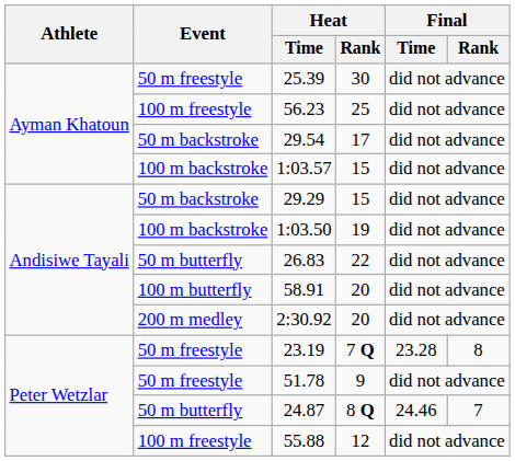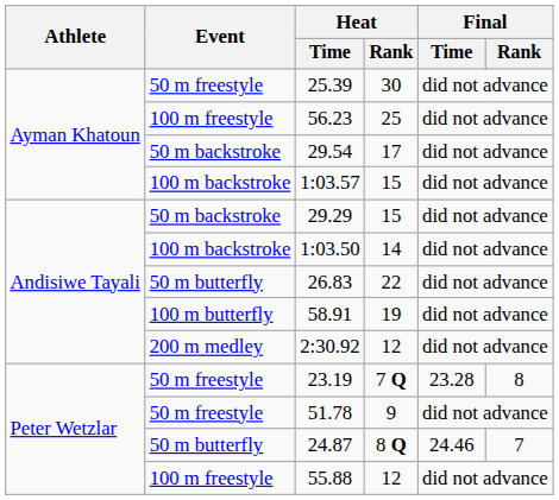 <table class="wikitable" style="text-align:center; font-size:90%">
 <tr>
 <th rowspan="2">Athlete</th>
 <th rowspan="2">Event</th>
 <th colspan="2">Heat</th>
 <th colspan="2">Final</th>
 </tr>
 <tr style="font-size:95%">
 <th>Time</th>
 <th>Rank</th>
 <th>Time</th>
 <th>Rank</th>
 </tr>
 <tr>
 <td align=left rowspan=4><a href='#'>Ayman Khatoun</a></td>
 <td align=left><a href='#'>50 m freestyle</a></td>
 <td>25.39</td>
 <td>30</td>
 <td colspan=2>did not advance</td>
 </tr>
 <tr>
 <td align=left><a href='#'>100 m freestyle</a></td>
 <td>56.23</td>
 <td>25</td>
 <td colspan=2>did not advance</td>
 </tr>
 <tr>
 <td align=left><a href='#'>50 m backstroke</a></td>
 <td>29.54</td>
 <td>17</td>
 <td colspan=2>did not advance</td>
 </tr>
 <tr>
 <td align=left><a href='#'>100 m backstroke</a></td>
 <td>1:03.57</td>
 <td>15</td>
 <td colspan=2>did not advance</td>
 </tr>
 <tr>
 <td align=left rowspan=5><a href='#'>Andisiwe Tayali</a></td>
 <td align=left><a href='#'>50 m backstroke</a></td>
 <td>29.29</td>
 <td>15</td>
 <td colspan=2>did not advance</td>
 </tr>
 <tr>
 <td align=left><a href='#'>100 m backstroke</a></td>
 <td>1:03.50</td>
-<td>19</td>
+<td>14</td>
 <td colspan=2>did not advance</td>
 </tr>
 <tr>
 <td align=left><a href='#'>50 m butterfly</a></td>
 <td>26.83</td>
 <td>22</td>
 <td colspan=2>did not advance</td>
 </tr>
 <tr>
 <td align=left><a href='#'>100 m butterfly</a></td>
 <td>58.91</td>
-<td>20</td>
+<td>19</td>
 <td colspan=2>did not advance</td>
 </tr>
 <tr>
 <td align=left><a href='#'>200 m medley</a></td>
 <td>2:30.92</td>
-<td>20</td>
+<td>12</td>
 <td colspan=2>did not advance</td>
 </tr>
 <tr>
 <td align=left rowspan=4><a href='#'>Peter Wetzlar</a></td>
 <td align=left><a href='#'>50 m freestyle</a></td>
 <td>23.19</td>
 <td>7 <strong>Q</strong></td>
 <td>23.28</td>
 <td>8</td>
 </tr>
 <tr>
 <td align=left><a href='#'>50 m freestyle</a></td>
 <td>51.78</td>
 <td>9</td>
 <td colspan=2>did not advance</td>
 </tr>
 <tr>
 <td align=left><a href='#'>50 m butterfly</a></td>
 <td>24.87</td>
 <td>8 <strong>Q</strong></td>
 <td>24.46</td>
 <td>7</td>
 </tr>
 <tr>
 <td align=left><a href='#'>100 m freestyle</a></td>
 <td>55.88</td>
 <td>12</td>
 <td colspan=2>did not advance</td>
 </tr>
 </table>
